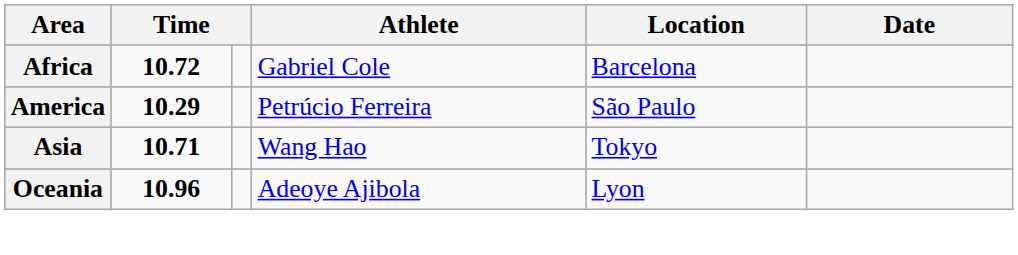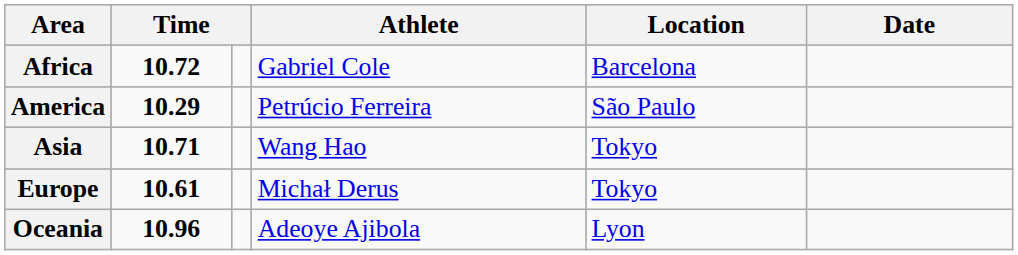 <table class="wikitable">
 <tr>
 <th width="45">Area</th>
 <th width="80" colspan="2">Time</th>
 <th width="200">Athlete</th>
 <th width="130">Location</th>
 <th width="120">Date</th>
 </tr>
 <tr>
 <th>Africa</th>
 <td align="center"><strong>10.72</strong></td>
 <td align="center"></td>
 <td> <a href='#'>Gabriel Cole</a></td>
 <td> <a href='#'>Barcelona</a></td>
 <td align="right"></td>
 </tr>
 <tr>
 <th>America</th>
 <td align="center"><strong>10.29</strong></td>
 <td align="center"><strong></strong></td>
 <td> <a href='#'>Petrúcio Ferreira</a></td>
 <td> <a href='#'>São Paulo</a></td>
 <td align="right"></td>
 </tr>
 <tr>
 <th>Asia</th>
 <td align="center"><strong>10.71</strong></td>
 <td align="center"></td>
 <td> <a href='#'>Wang Hao</a></td>
 <td> <a href='#'>Tokyo</a></td>
 <td align="right"></td>
 </tr>
 <tr>
+<th>Europe</th>
+<td align="center"><strong>10.61</strong></td>
+<td align="center"></td>
+<td> <a href='#'>Michał Derus</a></td>
+<td> <a href='#'>Tokyo</a></td>
+<td align="right"></td>
+</tr>
+<tr>
 <th>Oceania</th>
 <td align="center"><strong>10.96</strong></td>
 <td align="center"></td>
 <td> <a href='#'>Adeoye Ajibola</a></td>
 <td> <a href='#'>Lyon</a></td>
 <td align="right"></td>
 </tr>
 </table>
